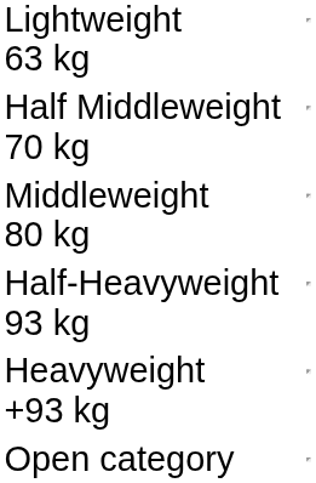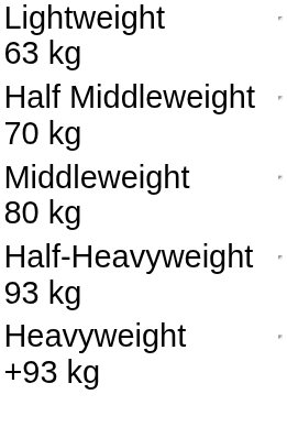 <table>
 <tr valign="top">
 <td>Lightweight<br>63 kg<br></td>
 <td></td>
 <td></td>
 <td><hr></td>
 </tr>
 <tr valign="top">
 <td>Half Middleweight<br>70 kg<br></td>
 <td></td>
 <td></td>
 <td><hr></td>
 </tr>
 <tr valign="top">
 <td>Middleweight<br>80 kg<br></td>
 <td></td>
 <td></td>
 <td><hr></td>
 </tr>
 <tr valign="top">
 <td>Half-Heavyweight<br>93 kg<br></td>
 <td></td>
 <td></td>
 <td><hr></td>
 </tr>
 <tr valign="top">
 <td>Heavyweight<br>+93 kg<br></td>
 <td></td>
 <td></td>
 <td><hr></td>
 </tr>
-<tr valign="top">
-<td>Open category<br></td>
-<td></td>
-<td></td>
-<td><hr></td>
-</tr>
 </table>
